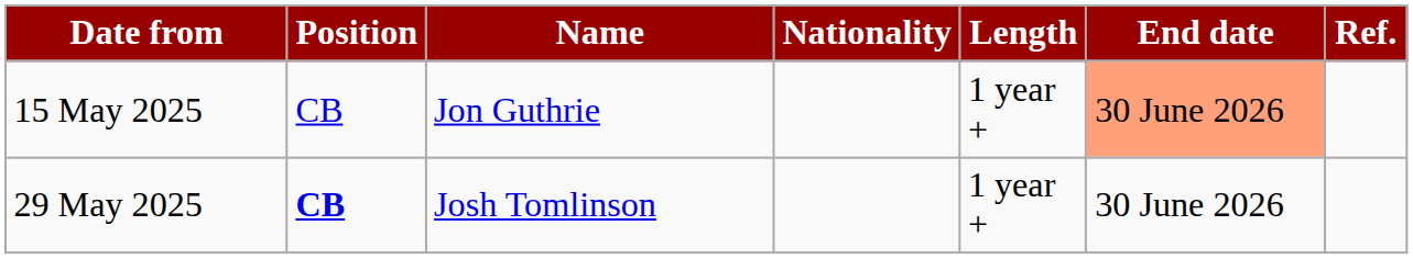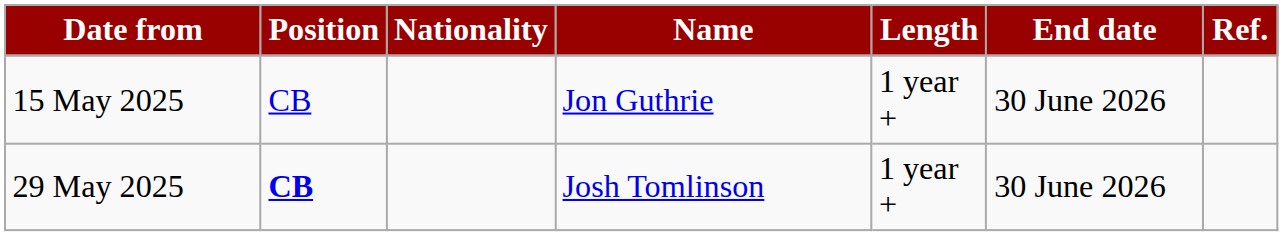 <table class="wikitable plainrowheaders sortable">
 <tr>
 <th style="background:#990000; color:white; width:120px;">Date from</th>
 <th style="background:#990000; color:white; width:50px;">Position</th>
+<th style="background:#990000; color:white; width:40px;">Nationality</th>
 <th style="background:#990000; color:white; width:150px;">Name</th>
-<th style="background:#990000; color:white; width:40px;">Nationality</th>
 <th style="background:#990000; color:white; width:50px;">Length</th>
 <th style="background:#990000; color:white; width:100px;">End date</th>
 <th style="background:#990000; color:white; width:30px;">Ref.</th>
 </tr>
 <tr>
 <td>15 May 2025</td>
 <td><a href='#'>CB</a></td>
+<td></td>
 <td><a href='#'>Jon Guthrie</a></td>
-<td></td>
 <td>1 year +</td>
-<td style="background: lightsalmon;">30 June 2026</td>
+<td>30 June 2026</td>
 <td></td>
 </tr>
 <tr>
 <td>29 May 2025</td>
 <td><strong><a href='#'>CB</a></strong></td>
+<td></td>
 <td><a href='#'>Josh Tomlinson</a></td>
-<td></td>
 <td>1 year +</td>
 <td>30 June 2026</td>
 <td></td>
 </tr>
 </table>
